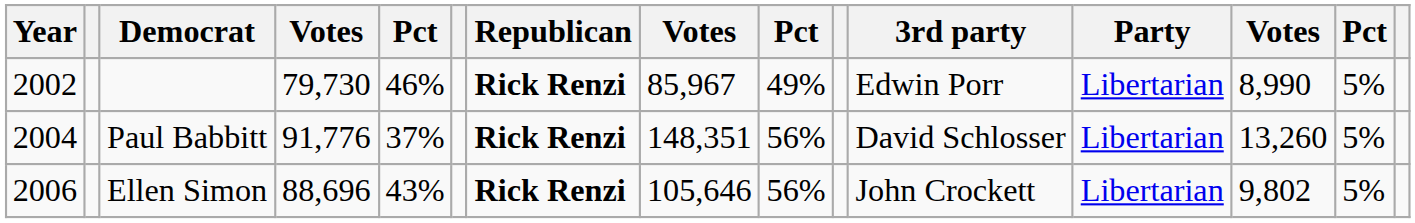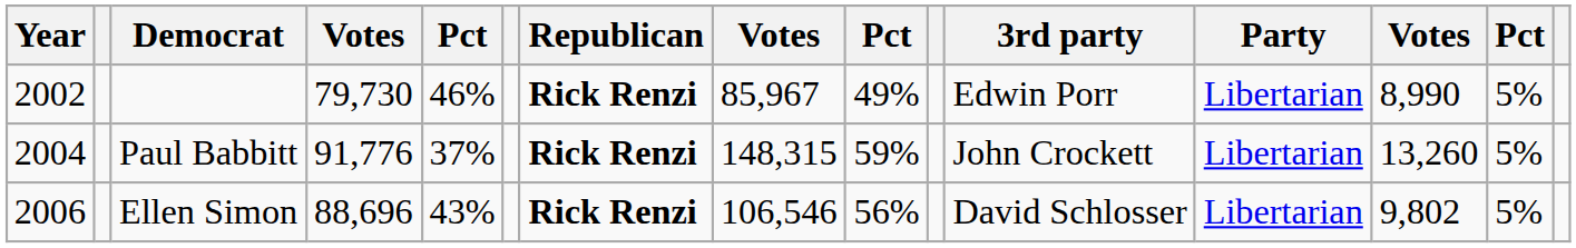 <table class="wikitable" style="margin:0.5em ; font-size:95%">
 <tr>
 <th>Year</th>
 <th></th>
 <th>Democrat</th>
 <th>Votes</th>
 <th>Pct</th>
 <th></th>
 <th>Republican</th>
 <th>Votes</th>
 <th>Pct</th>
 <th></th>
 <th>3rd party</th>
 <th>Party</th>
 <th>Votes</th>
 <th>Pct</th>
 <th></th>
 </tr>
 <tr>
 <td>2002</td>
 <td></td>
 <td></td>
 <td>79,730</td>
 <td>46%</td>
 <td></td>
 <td><strong>Rick Renzi</strong></td>
 <td>85,967</td>
 <td>49%</td>
 <td></td>
 <td>Edwin Porr</td>
 <td><a href='#'>Libertarian</a></td>
 <td>8,990</td>
 <td>5%</td>
 <td></td>
 </tr>
 <tr>
 <td>2004</td>
 <td></td>
 <td>Paul Babbitt</td>
 <td>91,776</td>
 <td>37%</td>
 <td></td>
 <td><strong>Rick Renzi</strong></td>
-<td>148,351</td>
-<td>56%</td>
+<td>148,315</td>
+<td>59%</td>
 <td></td>
-<td>David Schlosser</td>
+<td>John Crockett</td>
 <td><a href='#'>Libertarian</a></td>
 <td>13,260</td>
 <td>5%</td>
 <td></td>
 </tr>
 <tr>
 <td>2006</td>
 <td></td>
 <td>Ellen Simon</td>
 <td>88,696</td>
 <td>43%</td>
 <td></td>
 <td><strong>Rick Renzi</strong></td>
-<td>105,646</td>
+<td>106,546</td>
 <td>56%</td>
 <td></td>
-<td>John Crockett</td>
+<td>David Schlosser</td>
 <td><a href='#'>Libertarian</a></td>
 <td>9,802</td>
 <td>5%</td>
 <td></td>
 </tr>
 </table>
